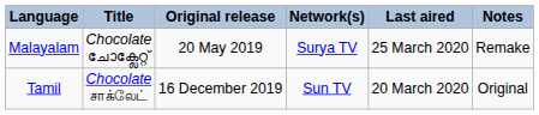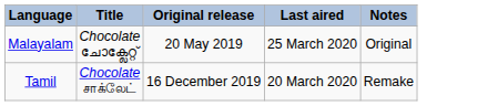 <table class="wikitable sortable" style="text-align:center;">
 <tr>
 <th style="background:LightSteelBlue;">Language</th>
 <th style="background:LightSteelBlue;">Title</th>
 <th style="background:LightSteelBlue;">Original release</th>
-<th style="background:LightSteelBlue;">Network(s)</th>
 <th style="background:LightSteelBlue;">Last aired</th>
 <th style="background:LightSteelBlue;">Notes</th>
 </tr>
 <tr>
 <td><a href='#'>Malayalam</a></td>
 <td><em>Chocolate</em> <br> ചോക്ലേറ്റ്</td>
 <td>20 May 2019</td>
-<td><a href='#'>Surya TV</a></td>
 <td>25 March 2020</td>
-<td>Remake</td>
+<td>Original</td>
 </tr>
 <tr>
 <td><a href='#'>Tamil</a></td>
 <td><em><a href='#'>Chocolate</a></em> <br> சாக்லேட்</td>
 <td>16 December 2019</td>
-<td><a href='#'>Sun TV</a></td>
 <td>20 March 2020</td>
-<td>Original</td>
+<td>Remake</td>
 </tr>
 </table>
